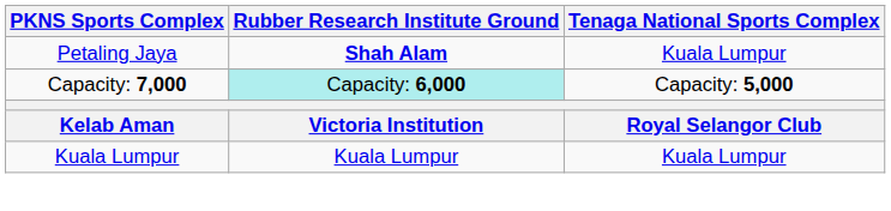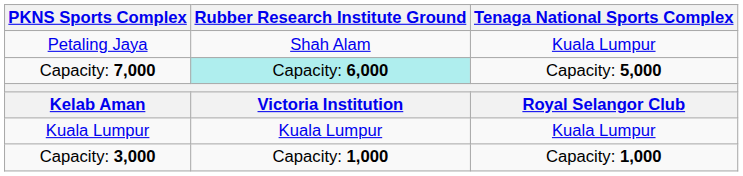 <table class="wikitable" style="text-align:center">
 <tr>
 <th><a href='#'>PKNS Sports Complex</a></th>
 <th><a href='#'>Rubber Research Institute Ground</a></th>
 <th><a href='#'>Tenaga National Sports Complex</a></th>
 </tr>
 <tr>
 <td><a href='#'>Petaling Jaya</a></td>
-<td><strong><a href='#'>Shah Alam</a></strong></td>
+<td><a href='#'>Shah Alam</a></td>
 <td><a href='#'>Kuala Lumpur</a></td>
 </tr>
 <tr>
 <td>Capacity: <strong>7,000</strong></td>
 <td style="background: paleturquoise;">Capacity: <strong>6,000</strong></td>
 <td>Capacity: <strong>5,000</strong></td>
 </tr>
 <tr>
 <th colspan=3></th>
 </tr>
 <tr>
 <th><a href='#'>Kelab Aman</a></th>
 <th><a href='#'>Victoria Institution</a></th>
 <th><a href='#'>Royal Selangor Club</a></th>
 </tr>
 <tr>
 <td><a href='#'>Kuala Lumpur</a></td>
 <td><a href='#'>Kuala Lumpur</a></td>
 <td><a href='#'>Kuala Lumpur</a></td>
 </tr>
+<tr>
+<td>Capacity: <strong>3,000</strong></td>
+<td>Capacity: <strong>1,000</strong></td>
+<td>Capacity: <strong>1,000</strong></td>
+</tr>
 </table>
